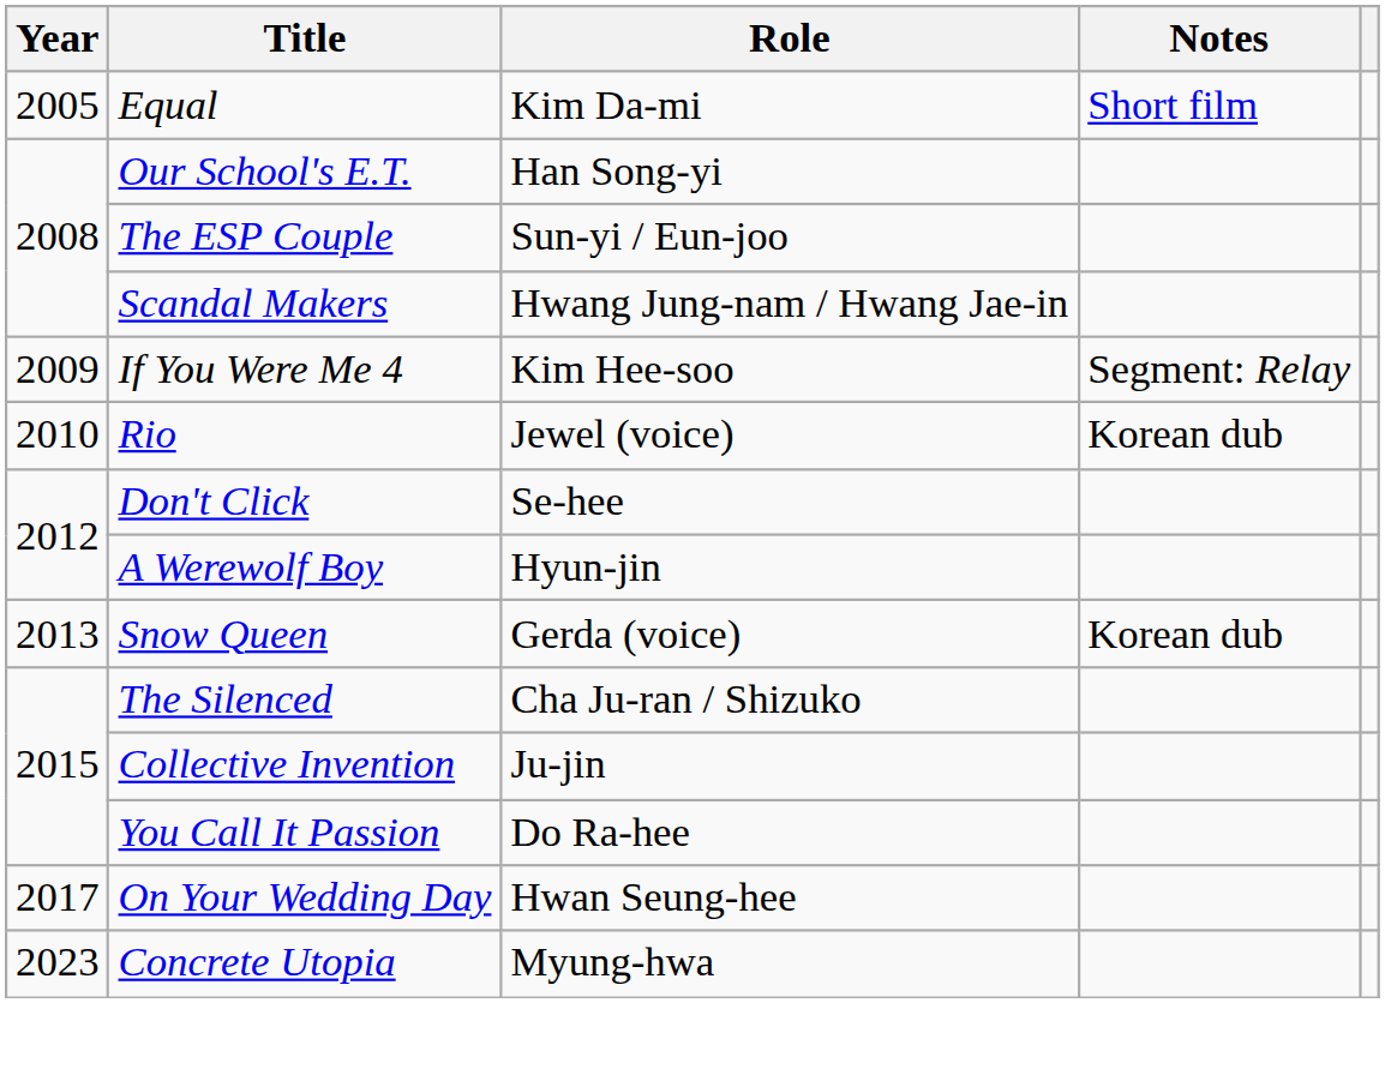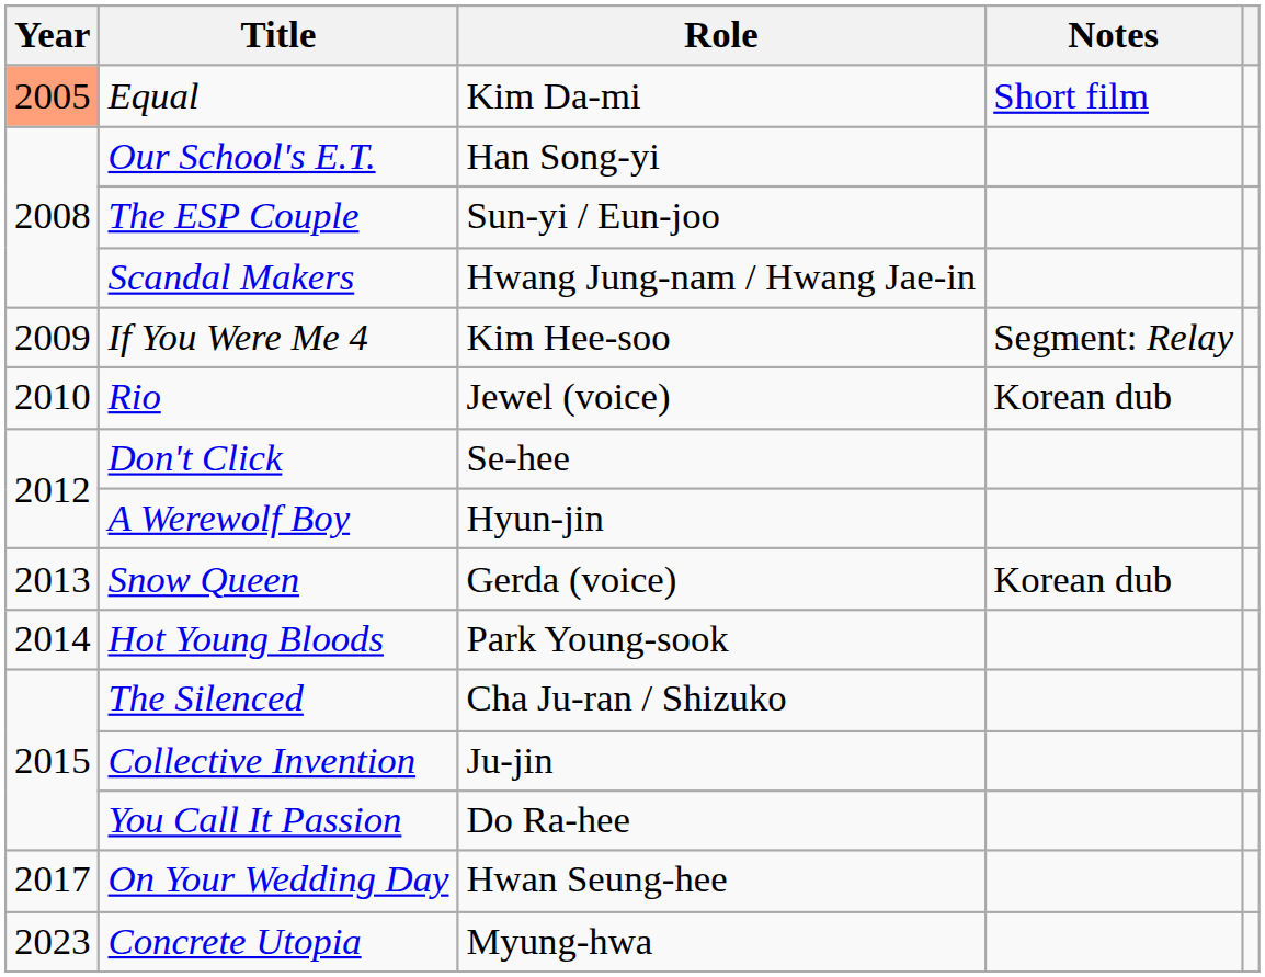 <table class="wikitable sortable">
 <tr>
 <th>Year</th>
 <th>Title</th>
 <th>Role</th>
 <th class="unsortable">Notes</th>
 <th class="unsortable"></th>
 </tr>
 <tr>
-<td>2005</td>
+<td style="background: lightsalmon;">2005</td>
 <td><em>Equal</em></td>
 <td>Kim Da-mi</td>
 <td><a href='#'>Short film</a></td>
 <td></td>
 </tr>
 <tr>
 <td rowspan="3">2008</td>
 <td><em><a href='#'>Our School's E.T.</a></em></td>
 <td>Han Song-yi</td>
 <td></td>
 <td></td>
 </tr>
 <tr>
 <td><em><a href='#'>The ESP Couple</a></em></td>
 <td>Sun-yi / Eun-joo</td>
 <td></td>
 <td></td>
 </tr>
 <tr>
 <td><em><a href='#'>Scandal Makers</a></em></td>
 <td>Hwang Jung-nam / Hwang Jae-in</td>
 <td></td>
 <td></td>
 </tr>
 <tr>
 <td>2009</td>
 <td><em>If You Were Me 4</em></td>
 <td>Kim Hee-soo</td>
 <td>Segment: <em>Relay</em></td>
 <td></td>
 </tr>
 <tr>
 <td>2010</td>
 <td><em><a href='#'>Rio</a></em></td>
 <td>Jewel (voice)</td>
 <td>Korean dub</td>
 <td></td>
 </tr>
 <tr>
 <td rowspan="2">2012</td>
 <td><em><a href='#'>Don't Click</a></em></td>
 <td>Se-hee</td>
 <td></td>
 <td></td>
 </tr>
 <tr>
 <td><em><a href='#'>A Werewolf Boy</a></em></td>
 <td>Hyun-jin</td>
 <td></td>
 <td></td>
 </tr>
 <tr>
 <td>2013</td>
 <td><em><a href='#'>Snow Queen</a></em></td>
 <td>Gerda (voice)</td>
 <td>Korean dub</td>
 <td></td>
 </tr>
 <tr>
+<td>2014</td>
+<td><em><a href='#'>Hot Young Bloods</a></em></td>
+<td>Park Young-sook</td>
+<td></td>
+<td></td>
+</tr>
+<tr>
 <td rowspan="3">2015</td>
 <td><em><a href='#'>The Silenced</a></em></td>
 <td>Cha Ju-ran / Shizuko</td>
 <td></td>
 <td></td>
 </tr>
 <tr>
 <td><em><a href='#'>Collective Invention</a></em></td>
 <td>Ju-jin</td>
 <td></td>
 <td></td>
 </tr>
 <tr>
 <td><em><a href='#'>You Call It Passion</a></em></td>
 <td>Do Ra-hee</td>
 <td></td>
 <td></td>
 </tr>
 <tr>
 <td>2017</td>
 <td><em><a href='#'>On Your Wedding Day</a></em></td>
 <td>Hwan Seung-hee</td>
 <td></td>
 <td></td>
 </tr>
 <tr>
 <td>2023</td>
 <td><em><a href='#'>Concrete Utopia</a></em></td>
 <td>Myung-hwa</td>
 <td></td>
 <td></td>
 </tr>
 <tr>
 </tr>
 </table>
